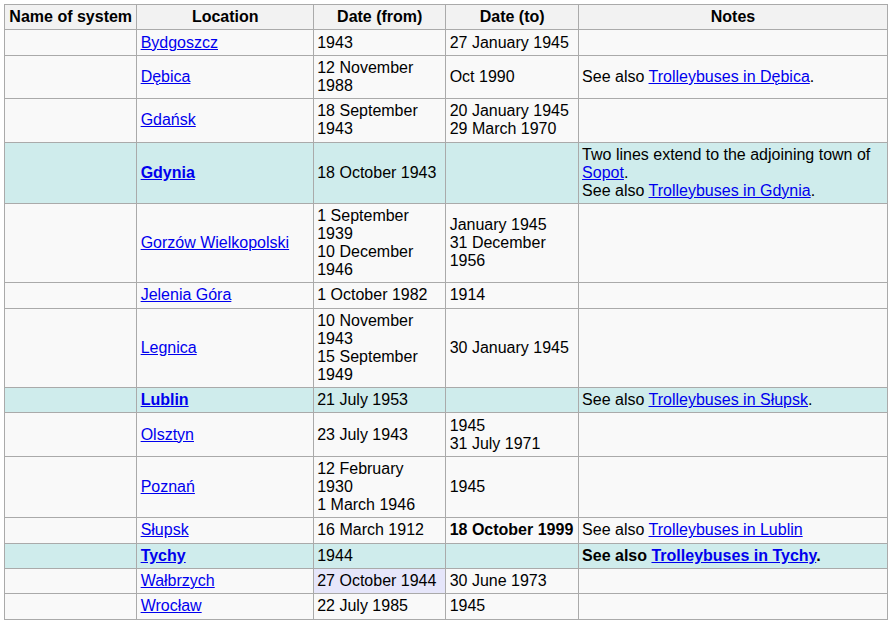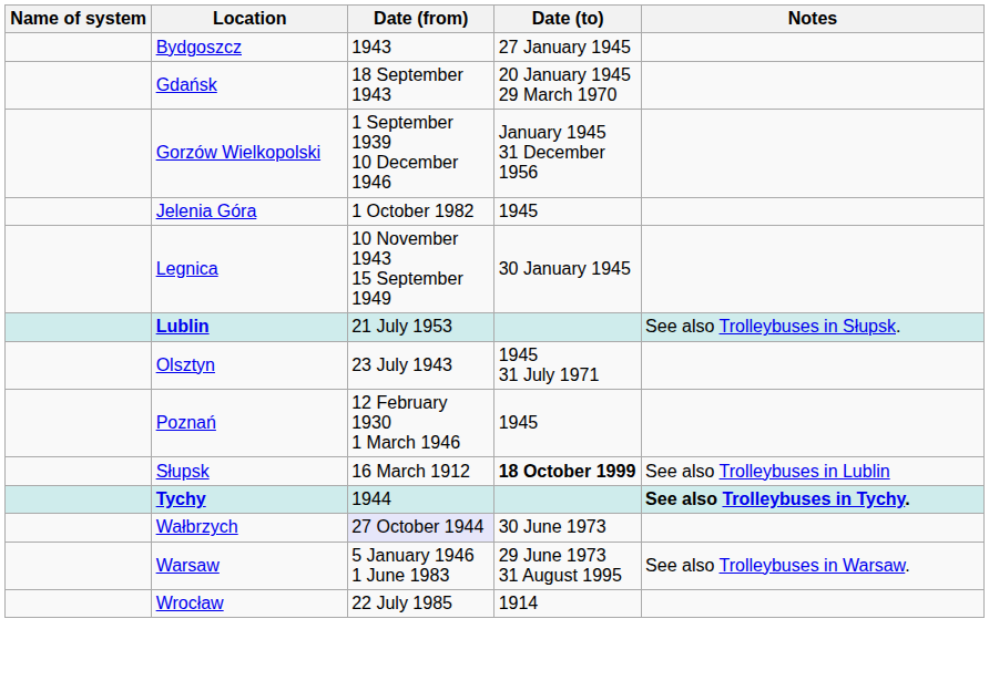 <table class="wikitable" width=100%>
 <tr>
 <th width=15%>Name of system</th>
 <th width=20%>Location</th>
 <th width=15%>Date (from)</th>
 <th width=15%>Date (to)</th>
 <th width=35%>Notes</th>
 </tr>
 <tr>
 <td> </td>
 <td><a href='#'>Bydgoszcz</a></td>
 <td>1943</td>
 <td>27 January 1945</td>
 <td> </td>
 </tr>
 <tr>
 <td> </td>
-<td><a href='#'>Dębica</a></td>
-<td>12 November 1988</td>
-<td>Oct 1990</td>
-<td>See also <a href='#'>Trolleybuses in Dębica</a>.</td>
-</tr>
-<tr>
-<td> </td>
 <td><a href='#'>Gdańsk</a></td>
 <td>18 September 1943</td>
 <td>20 January 1945<br>29 March 1970</td>
 <td> </td>
 </tr>
 <tr>
-</tr>
-<tr style="background:#CFECEC">
-<td> </td>
-<td><strong><a href='#'>Gdynia</a></strong></td>
-<td>18 October 1943</td>
-<td> </td>
-<td>Two lines extend to the adjoining town of <a href='#'>Sopot</a>.<br>See also <a href='#'>Trolleybuses in Gdynia</a>.</td>
 </tr>
 <tr>
 <td> </td>
 <td><a href='#'>Gorzów Wielkopolski</a></td>
 <td>1 September 1939<br>10 December 1946</td>
 <td>January 1945<br>31 December 1956</td>
 <td> </td>
 </tr>
 <tr>
 <td> </td>
 <td><a href='#'>Jelenia Góra</a></td>
 <td>1 October 1982</td>
-<td>1914</td>
+<td>1945</td>
 <td> </td>
 </tr>
 <tr>
 <td> </td>
 <td><a href='#'>Legnica</a></td>
 <td>10 November 1943<br>15 September 1949</td>
 <td>30 January 1945</td>
 <td> </td>
 </tr>
 <tr>
 </tr>
 <tr style="background:#CFECEC">
 <td> </td>
 <td><strong><a href='#'>Lublin</a></strong></td>
 <td>21 July 1953</td>
 <td> </td>
 <td>See also <a href='#'>Trolleybuses in Słupsk</a>.</td>
 </tr>
 <tr>
 <td> </td>
 <td><a href='#'>Olsztyn</a></td>
 <td>23 July 1943</td>
 <td>1945<br>31 July 1971</td>
 <td> </td>
 </tr>
 <tr>
 <td> </td>
 <td><a href='#'>Poznań</a></td>
 <td>12 February 1930<br>1 March 1946</td>
 <td>1945</td>
 <td> </td>
 </tr>
 <tr>
 <td> </td>
 <td><a href='#'>Słupsk</a></td>
 <td>16 March 1912</td>
 <td><strong>18 October 1999</strong></td>
 <td>See also <a href='#'>Trolleybuses in Lublin</a></td>
 </tr>
 <tr>
 </tr>
 <tr style="background:#CFECEC">
 <td> </td>
 <td><strong><a href='#'>Tychy</a></strong></td>
 <td>1944</td>
 <td> </td>
 <td><strong>See also <a href='#'>Trolleybuses in Tychy</a>.</strong></td>
 </tr>
 <tr>
 <td> </td>
 <td><a href='#'>Wałbrzych</a></td>
 <td style="background: lavender;">27 October 1944</td>
 <td>30 June 1973</td>
 <td> </td>
 </tr>
 <tr>
 <td> </td>
+<td><a href='#'>Warsaw</a></td>
+<td>5 January 1946<br>1 June 1983</td>
+<td>29 June 1973<br>31 August 1995</td>
+<td>See also <a href='#'>Trolleybuses in Warsaw</a>.</td>
+</tr>
+<tr>
+<td> </td>
 <td><a href='#'>Wrocław</a></td>
 <td>22 July 1985</td>
-<td>1945</td>
+<td>1914</td>
 <td> </td>
 </tr>
 <tr>
 </tr>
 </table>
